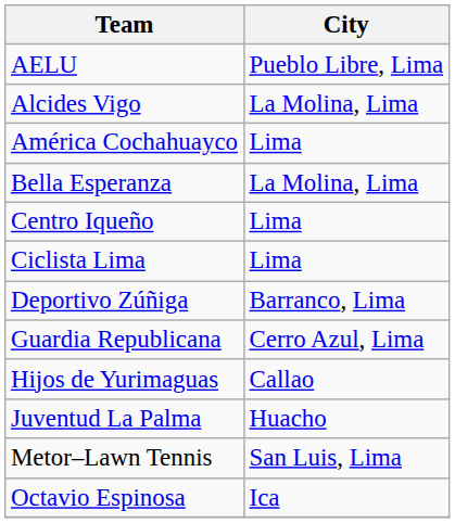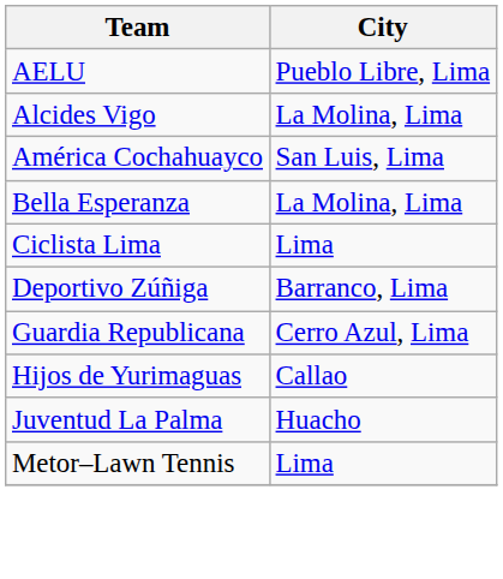 <table class="wikitable sortable">
 <tr>
 <th>Team</th>
 <th>City</th>
 </tr>
 <tr>
 <td><a href='#'>AELU</a></td>
 <td><a href='#'>Pueblo Libre</a>, <a href='#'>Lima</a></td>
 </tr>
 <tr>
 <td><a href='#'>Alcides Vigo</a></td>
 <td><a href='#'>La Molina</a>, <a href='#'>Lima</a></td>
 </tr>
 <tr>
 <td><a href='#'>América Cochahuayco</a></td>
-<td><a href='#'>Lima</a></td>
+<td><a href='#'>San Luis</a>, <a href='#'>Lima</a></td>
 </tr>
 <tr>
 <td><a href='#'>Bella Esperanza</a></td>
 <td><a href='#'>La Molina</a>, <a href='#'>Lima</a></td>
-</tr>
-<tr>
-<td><a href='#'>Centro Iqueño</a></td>
-<td><a href='#'>Lima</a></td>
 </tr>
 <tr>
 <td><a href='#'>Ciclista Lima</a></td>
 <td><a href='#'>Lima</a></td>
 </tr>
 <tr>
 <td><a href='#'>Deportivo Zúñiga</a></td>
 <td><a href='#'>Barranco</a>, <a href='#'>Lima</a></td>
 </tr>
 <tr>
 <td><a href='#'>Guardia Republicana</a></td>
 <td><a href='#'>Cerro Azul</a>, <a href='#'>Lima</a></td>
 </tr>
 <tr>
 <td><a href='#'>Hijos de Yurimaguas</a></td>
 <td><a href='#'>Callao</a></td>
 </tr>
 <tr>
 <td><a href='#'>Juventud La Palma</a></td>
 <td><a href='#'>Huacho</a></td>
 </tr>
 <tr>
 <td>Metor–Lawn Tennis</td>
-<td><a href='#'>San Luis</a>, <a href='#'>Lima</a></td>
-</tr>
-<tr>
-<td><a href='#'>Octavio Espinosa</a></td>
-<td><a href='#'>Ica</a></td>
+<td><a href='#'>Lima</a></td>
 </tr>
 <tr>
 </tr>
 </table>
